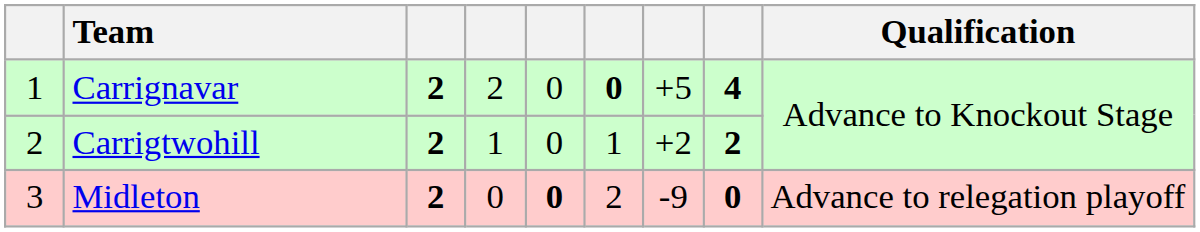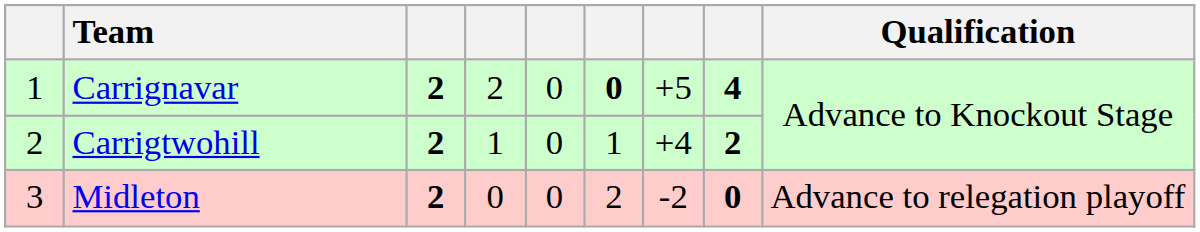 <table class="wikitable" style="text-align:center">
 <tr>
 <th width="20"></th>
 <th width="150" style="text-align:left;">Team</th>
 <th width="20"></th>
 <th width="20"></th>
 <th width="20"></th>
 <th width="20"></th>
 <th width="20"></th>
 <th width="20"></th>
 <th>Qualification</th>
 </tr>
 <tr style="background:#ccffcc">
 <td>1</td>
 <td align="left"> <a href='#'>Carrignavar</a></td>
 <td><strong>2</strong></td>
 <td>2</td>
 <td>0</td>
 <td><strong>0</strong></td>
 <td>+5</td>
 <td><strong>4</strong></td>
 <td rowspan="2">Advance to Knockout Stage</td>
 </tr>
 <tr style="background:#ccffcc">
 <td>2</td>
 <td align="left"> <a href='#'>Carrigtwohill</a></td>
 <td><strong>2</strong></td>
 <td>1</td>
 <td>0</td>
 <td>1</td>
-<td>+2</td>
+<td>+4</td>
 <td><strong>2</strong></td>
 </tr>
 <tr style="background:#ffcccc">
 <td>3</td>
 <td align="left"> <a href='#'>Midleton</a></td>
 <td><strong>2</strong></td>
 <td>0</td>
-<td><strong>0</strong></td>
+<td>0</td>
 <td>2</td>
-<td>-9</td>
+<td>-2</td>
 <td><strong>0</strong></td>
 <td>Advance to relegation playoff</td>
 </tr>
 </table>
